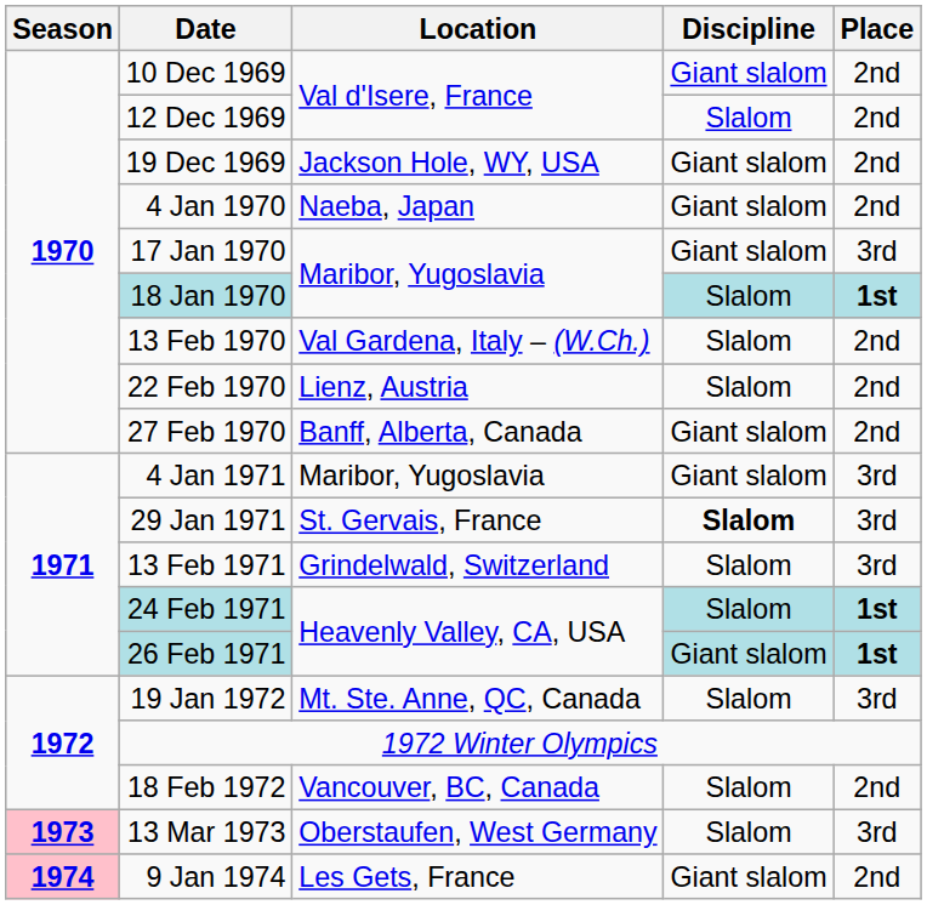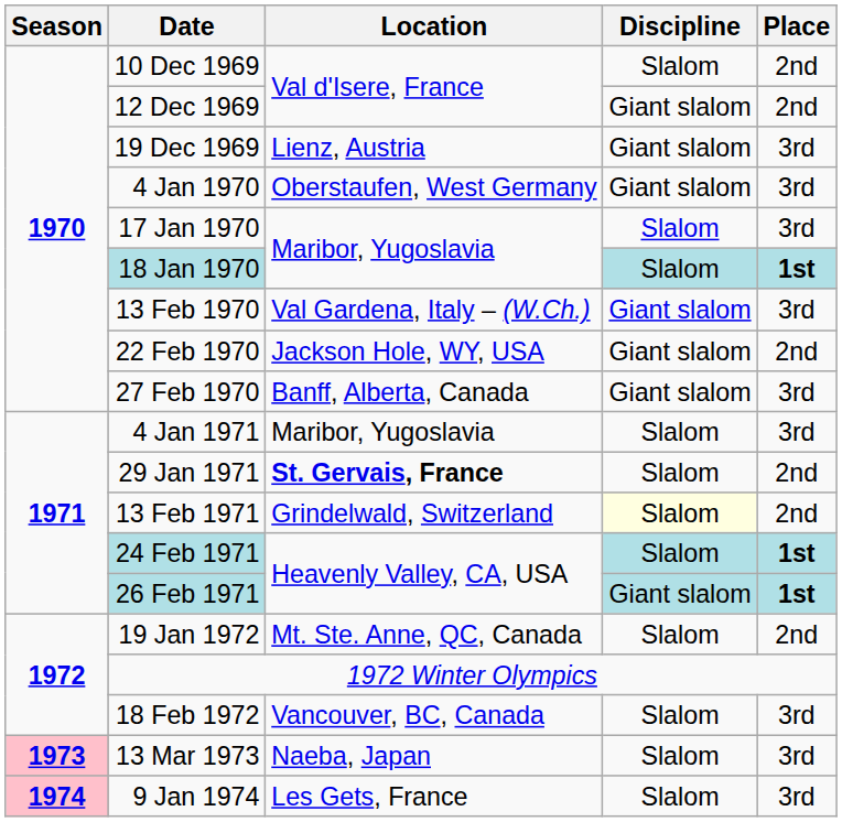 <table class="wikitable" style="text-align:center; font-size:95%;">
 <tr>
 <th>Season</th>
 <th>Date</th>
 <th>Location</th>
 <th>Discipline</th>
 <th>Place</th>
 </tr>
 <tr>
 <td rowspan=9><strong><a href='#'>1970</a></strong></td>
 <td align=right>10 Dec 1969</td>
 <td rowspan=2 align=left> <a href='#'>Val d'Isere</a>, <a href='#'>France</a></td>
-<td><a href='#'>Giant slalom</a></td>
+<td>Slalom</td>
 <td>2nd</td>
 </tr>
 <tr>
 <td align=right>12 Dec 1969</td>
-<td><a href='#'>Slalom</a></td>
+<td>Giant slalom</td>
 <td>2nd</td>
 </tr>
 <tr>
 <td align=right>19 Dec 1969</td>
-<td align=left> <a href='#'>Jackson Hole</a>, <a href='#'>WY</a>, <a href='#'>USA</a></td>
+<td align=left> <a href='#'>Lienz</a>, <a href='#'>Austria</a></td>
 <td>Giant slalom</td>
-<td>2nd</td>
+<td>3rd</td>
 </tr>
 <tr>
 <td align=right>4 Jan 1970</td>
-<td align=left> <a href='#'>Naeba</a>, <a href='#'>Japan</a></td>
+<td align=left> <a href='#'>Oberstaufen</a>, <a href='#'>West Germany</a></td>
 <td>Giant slalom</td>
-<td>2nd</td>
+<td>3rd</td>
 </tr>
 <tr>
 <td align=right>17 Jan 1970</td>
 <td rowspan=2 align=left> <a href='#'>Maribor</a>, <a href='#'>Yugoslavia</a></td>
-<td>Giant slalom</td>
+<td><a href='#'>Slalom</a></td>
 <td>3rd</td>
 </tr>
 <tr bgcolor="#BOEOE6">
 <td align=right>18 Jan 1970</td>
 <td>Slalom</td>
 <td><strong>1st</strong></td>
 </tr>
 <tr>
 <td align=right>13 Feb 1970</td>
 <td align=left> <a href='#'>Val Gardena</a>, <a href='#'>Italy</a>  – <a href='#'><em>(W.Ch.)</em></a></td>
-<td>Slalom</td>
-<td>2nd</td>
+<td><a href='#'>Giant slalom</a></td>
+<td>3rd</td>
 </tr>
 <tr>
 <td align=right>22 Feb 1970</td>
-<td align=left> <a href='#'>Lienz</a>, <a href='#'>Austria</a></td>
-<td>Slalom</td>
+<td align=left> <a href='#'>Jackson Hole</a>, <a href='#'>WY</a>, <a href='#'>USA</a></td>
+<td>Giant slalom</td>
 <td>2nd</td>
 </tr>
 <tr>
 <td align=right>27 Feb 1970</td>
 <td align=left> <a href='#'>Banff</a>, <a href='#'>Alberta</a>, Canada</td>
 <td>Giant slalom</td>
-<td>2nd</td>
+<td>3rd</td>
 </tr>
 <tr>
 <td rowspan=5><strong><a href='#'>1971</a></strong></td>
 <td align=right>4 Jan 1971</td>
 <td align=left> Maribor, Yugoslavia</td>
-<td>Giant slalom</td>
+<td>Slalom</td>
 <td>3rd</td>
 </tr>
 <tr>
 <td align=right>29 Jan 1971</td>
-<td align=left> <a href='#'>St. Gervais</a>, France</td>
-<td><strong>Slalom</strong></td>
-<td>3rd</td>
+<td align=left><strong> <a href='#'>St. Gervais</a>, France</strong></td>
+<td>Slalom</td>
+<td>2nd</td>
 </tr>
 <tr>
 <td align=right>13 Feb 1971</td>
 <td align=left> <a href='#'>Grindelwald</a>, <a href='#'>Switzerland</a></td>
-<td>Slalom</td>
-<td>3rd</td>
+<td style="background: lightyellow;">Slalom</td>
+<td>2nd</td>
 </tr>
 <tr>
 <td bgcolor="#BOEOE6" align=right>24 Feb 1971</td>
 <td rowspan=2 align=left> <a href='#'>Heavenly Valley</a>, <a href='#'>CA</a>, USA</td>
 <td bgcolor="#BOEOE6">Slalom</td>
 <td bgcolor="#BOEOE6"><strong>1st</strong></td>
 </tr>
 <tr bgcolor="#BOEOE6">
 <td align=right>26 Feb 1971</td>
 <td>Giant slalom</td>
 <td><strong>1st</strong></td>
 </tr>
 <tr>
 <td rowspan=3><strong><a href='#'>1972</a></strong></td>
 <td align=right>19 Jan 1972</td>
 <td align=left> <a href='#'>Mt. Ste. Anne</a>, <a href='#'>QC</a>, Canada</td>
 <td>Slalom</td>
-<td>3rd</td>
+<td>2nd</td>
 </tr>
 <tr>
 <td colspan=4> <a href='#'><em>1972 Winter Olympics</em></a></td>
 </tr>
 <tr>
 <td align=right>18 Feb 1972</td>
 <td align=left> <a href='#'>Vancouver</a>, <a href='#'>BC</a>, <a href='#'>Canada</a></td>
 <td>Slalom</td>
-<td>2nd</td>
+<td>3rd</td>
 </tr>
 <tr>
 <td style="background: pink;"><strong><a href='#'>1973</a></strong></td>
 <td align=right>13 Mar 1973</td>
-<td align=left> <a href='#'>Oberstaufen</a>, <a href='#'>West Germany</a></td>
+<td align=left> <a href='#'>Naeba</a>, <a href='#'>Japan</a></td>
 <td>Slalom</td>
 <td>3rd</td>
 </tr>
 <tr>
 <td style="background: pink;"><strong><a href='#'>1974</a></strong></td>
 <td align=right>9 Jan 1974</td>
 <td align=left> <a href='#'>Les Gets</a>, France</td>
-<td>Giant slalom</td>
-<td>2nd</td>
+<td>Slalom</td>
+<td>3rd</td>
 </tr>
 </table>
